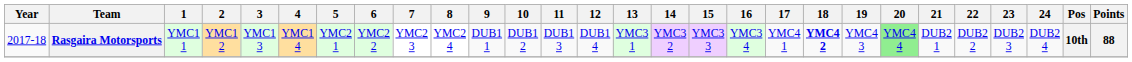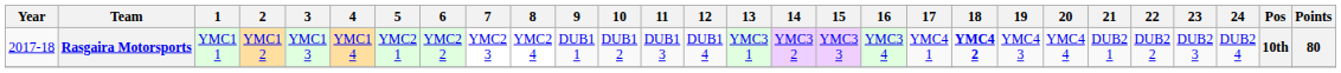 <table class="wikitable" style="text-align:center; font-size:85%">
 <tr>
 <th>Year</th>
 <th>Team</th>
 <th>1</th>
 <th>2</th>
 <th>3</th>
 <th>4</th>
 <th>5</th>
 <th>6</th>
 <th>7</th>
 <th>8</th>
 <th>9</th>
 <th>10</th>
 <th>11</th>
 <th>12</th>
 <th>13</th>
 <th>14</th>
 <th>15</th>
 <th>16</th>
 <th>17</th>
 <th>18</th>
 <th>19</th>
 <th>20</th>
 <th>21</th>
 <th>22</th>
 <th>23</th>
 <th>24</th>
 <th>Pos</th>
 <th>Points</th>
 </tr>
 <tr>
 <td nowrap><a href='#'>2017-18</a></td>
 <th nowrap><a href='#'>Rasgaira Motorsports</a></th>
 <td style="background:#dfffdf"><a href='#'>YMC1<br>1</a><br></td>
 <td style="background:#ffdf9f"><a href='#'>YMC1<br>2</a><br></td>
 <td style="background:#dfffdf"><a href='#'>YMC1<br>3</a><br></td>
 <td style="background:#ffdf9f"><a href='#'>YMC1<br>4</a><br></td>
 <td style="background:#dfffdf"><a href='#'>YMC2<br>1</a><br></td>
 <td style="background:#dfffdf"><a href='#'>YMC2<br>2</a><br></td>
 <td style="background:#ffffff"><a href='#'>YMC2<br>3</a><br></td>
 <td style="background:#ffffff"><a href='#'>YMC2<br>4</a><br></td>
 <td><a href='#'>DUB1<br>1</a></td>
 <td><a href='#'>DUB1<br>2</a></td>
 <td><a href='#'>DUB1<br>3</a></td>
 <td><a href='#'>DUB1<br>4</a></td>
 <td style="background:#dfffdf"><a href='#'>YMC3<br>1</a><br></td>
 <td style="background:#efcfff"><a href='#'>YMC3<br>2</a><br></td>
 <td style="background:#efcfff"><a href='#'>YMC3<br>3</a><br></td>
 <td style="background:#dfffdf"><a href='#'>YMC3<br>4</a><br></td>
 <td><a href='#'>YMC4<br>1</a></td>
 <td><strong><a href='#'>YMC4<br>2</a></strong></td>
 <td><a href='#'>YMC4<br>3</a></td>
-<td style="background: lightgreen;"><a href='#'>YMC4<br>4</a></td>
+<td><a href='#'>YMC4<br>4</a></td>
 <td><a href='#'>DUB2<br>1</a></td>
 <td><a href='#'>DUB2<br>2</a></td>
 <td><a href='#'>DUB2<br>3</a></td>
 <td><a href='#'>DUB2<br>4</a></td>
 <th>10th</th>
-<th>88</th>
+<th>80</th>
 </tr>
 <tr>
 </tr>
 </table>
